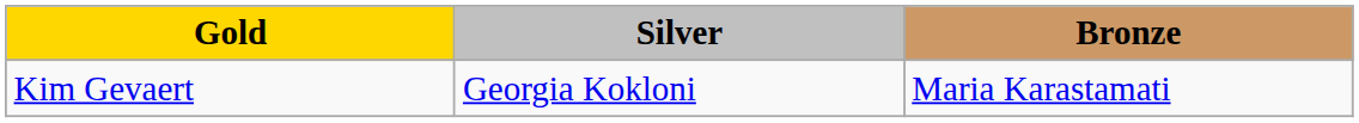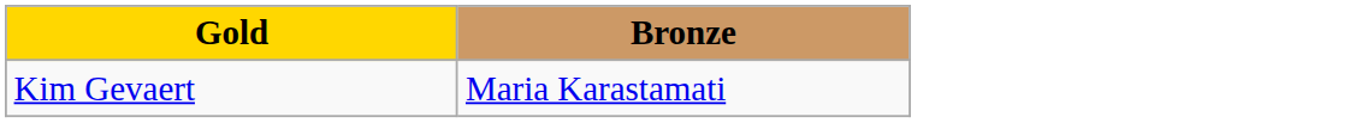 <table class="wikitable" style="text-align:left">
 <tr align="center">
 <td width=200 bgcolor=gold><strong>Gold</strong></td>
-<td width=200 bgcolor=silver><strong>Silver</strong></td>
 <td width=200 bgcolor=CC9966><strong>Bronze</strong></td>
 </tr>
 <tr>
 <td><a href='#'>Kim Gevaert</a><br><em></em></td>
-<td><a href='#'>Georgia Kokloni</a><br><em></em></td>
 <td><a href='#'>Maria Karastamati</a><br><em></em></td>
 </tr>
 </table>
